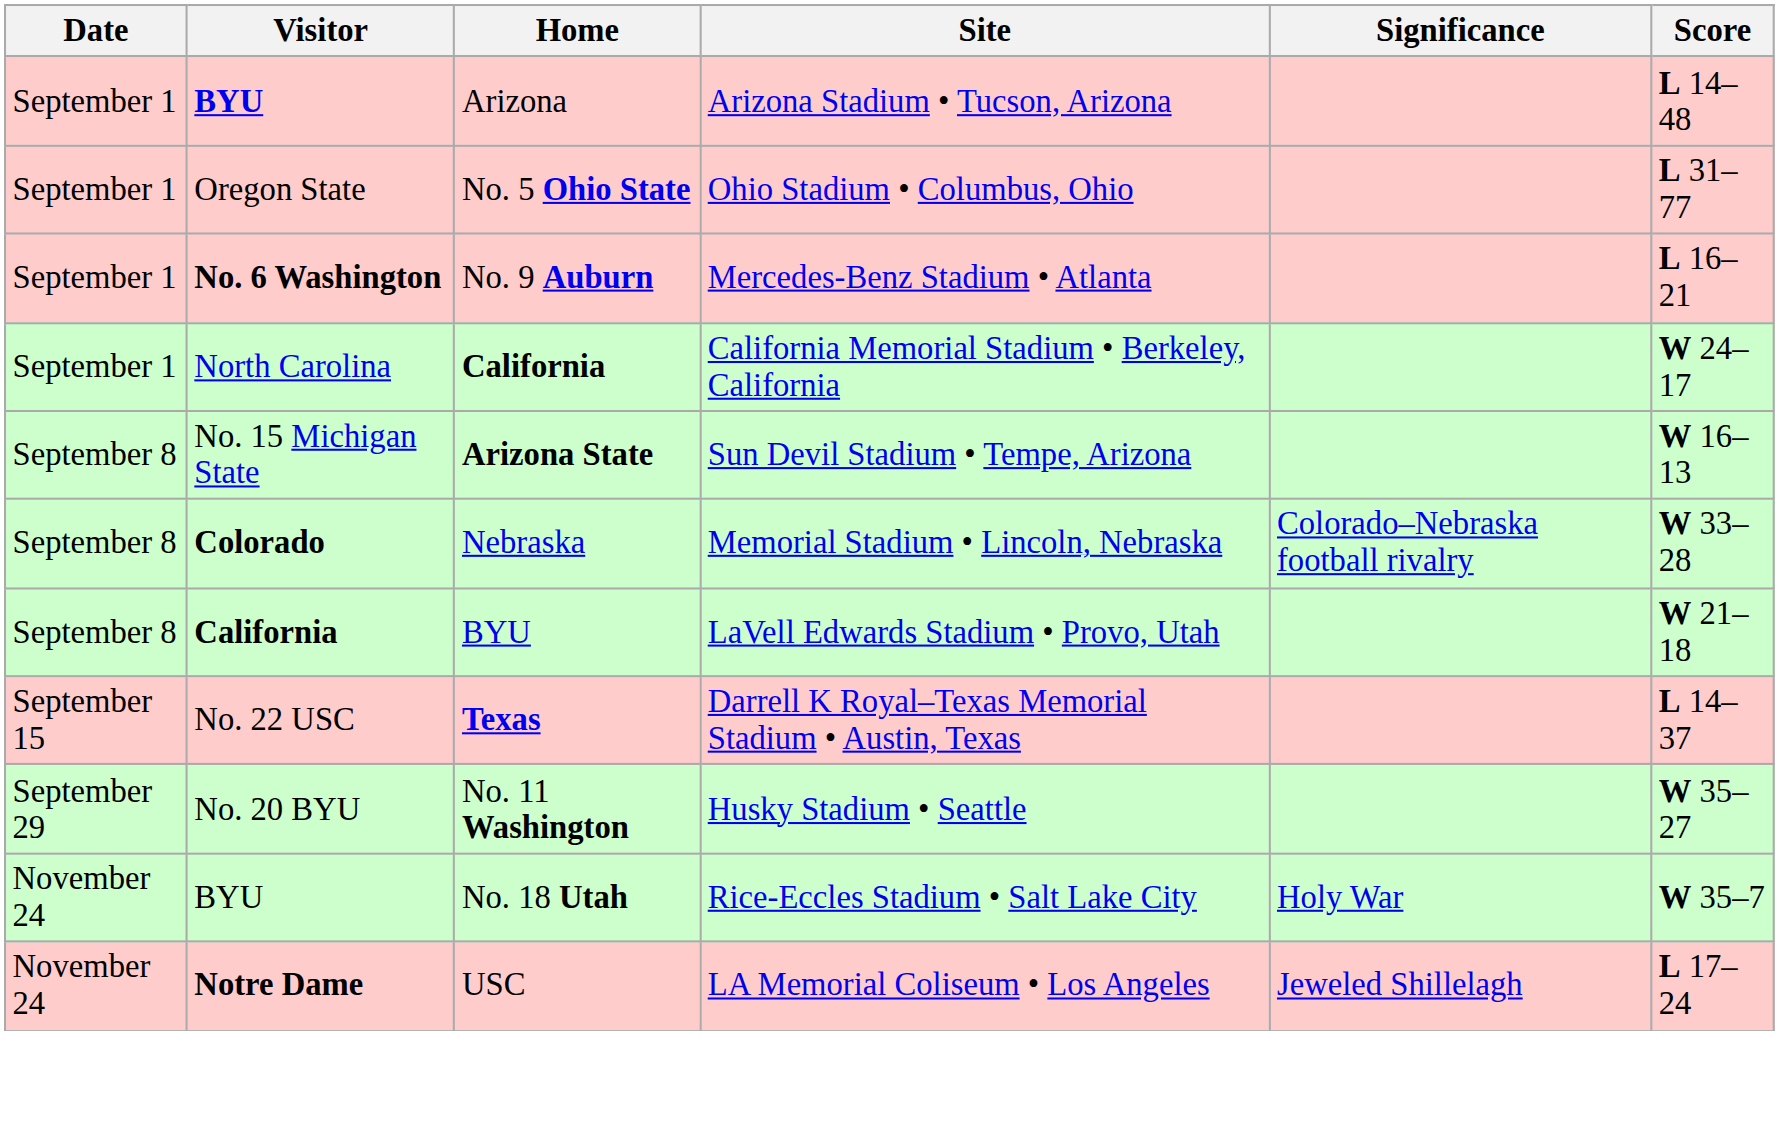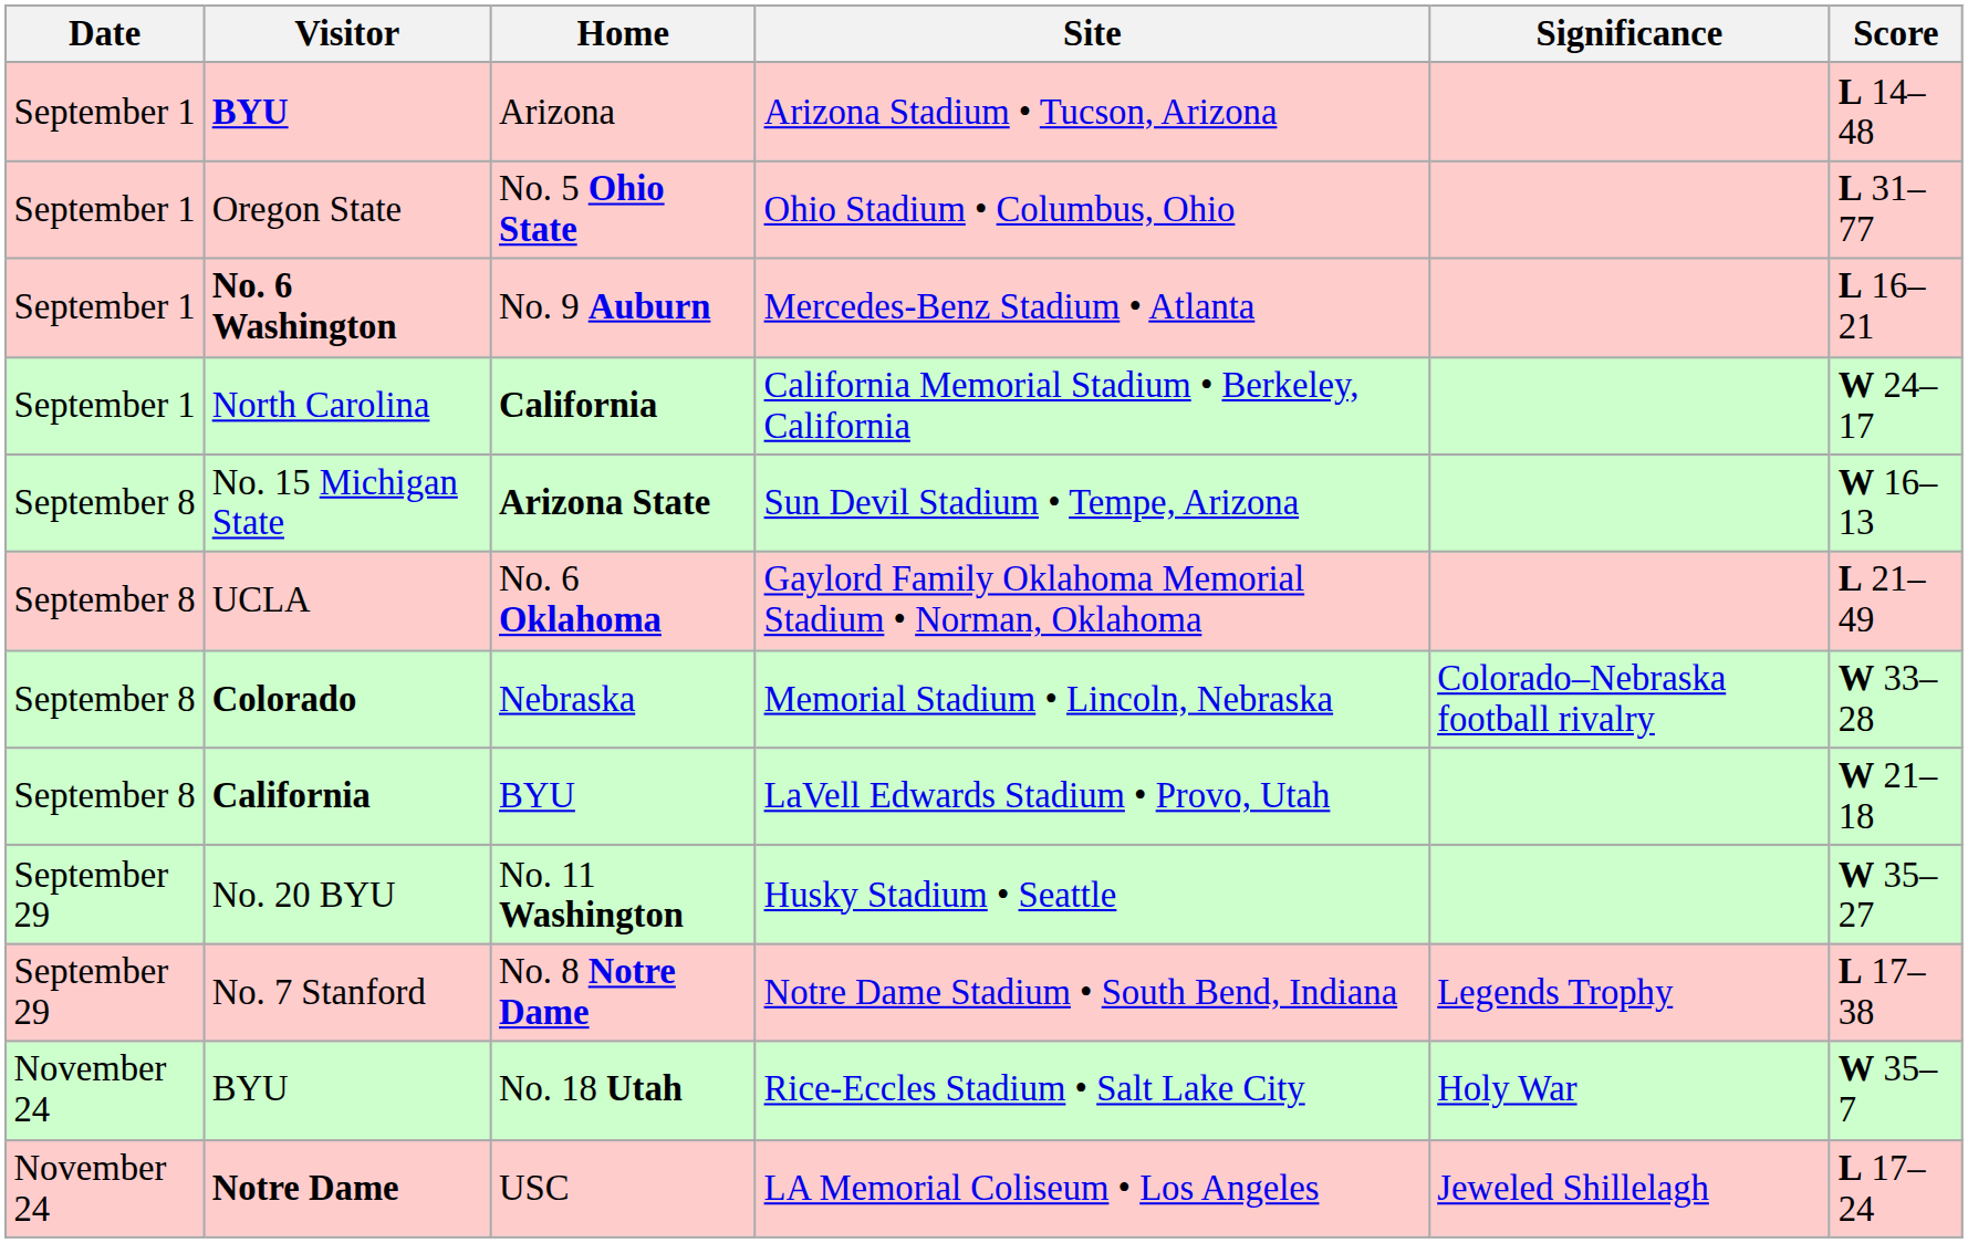 <table class="wikitable">
 <tr>
 <th>Date</th>
 <th>Visitor</th>
 <th>Home</th>
 <th>Site</th>
 <th>Significance</th>
 <th>Score</th>
 </tr>
 <tr style="background:#ffcccc;">
 <td>September 1</td>
 <td><strong><a href='#'>BYU</a></strong></td>
 <td>Arizona</td>
 <td><a href='#'>Arizona Stadium</a> • <a href='#'>Tucson, Arizona</a></td>
 <td></td>
 <td><strong>L</strong> 14–48</td>
 </tr>
 <tr style="background:#ffcccc;">
 <td>September 1</td>
 <td>Oregon State</td>
 <td>No. 5 <strong><a href='#'>Ohio State</a></strong></td>
 <td><a href='#'>Ohio Stadium</a> • <a href='#'>Columbus, Ohio</a></td>
 <td></td>
 <td><strong>L</strong> 31–77</td>
 </tr>
 <tr style="background:#ffcccc;">
 <td>September 1</td>
 <td><strong>No. 6 Washington</strong></td>
 <td>No. 9 <strong><a href='#'>Auburn</a></strong></td>
 <td><a href='#'>Mercedes-Benz Stadium</a> • <a href='#'>Atlanta</a></td>
 <td></td>
 <td><strong>L</strong> 16–21</td>
 </tr>
 <tr style="background:#ccffcc;">
 <td>September 1</td>
 <td><a href='#'>North Carolina</a></td>
 <td><strong>California</strong></td>
 <td><a href='#'>California Memorial Stadium</a> • <a href='#'>Berkeley, California</a></td>
 <td></td>
 <td><strong>W</strong> 24–17</td>
 </tr>
 <tr style="background:#ccffcc;">
 <td>September 8</td>
 <td>No. 15 <a href='#'>Michigan State</a></td>
 <td><strong>Arizona State</strong></td>
 <td><a href='#'>Sun Devil Stadium</a> • <a href='#'>Tempe, Arizona</a></td>
 <td></td>
 <td><strong>W</strong> 16–13</td>
 </tr>
+<tr style="background:#ffcccc;">
+<td>September 8</td>
+<td>UCLA</td>
+<td>No. 6 <strong><a href='#'>Oklahoma</a></strong></td>
+<td><a href='#'>Gaylord Family Oklahoma Memorial Stadium</a> • <a href='#'>Norman, Oklahoma</a></td>
+<td></td>
+<td><strong>L</strong> 21–49</td>
+</tr>
 <tr style="background:#ccffcc;">
 <td>September 8</td>
 <td><strong>Colorado</strong></td>
 <td><a href='#'>Nebraska</a></td>
 <td><a href='#'>Memorial Stadium</a> • <a href='#'>Lincoln, Nebraska</a></td>
 <td><a href='#'>Colorado–Nebraska football rivalry</a></td>
 <td><strong>W</strong> 33–28</td>
 </tr>
 <tr style="background:#ccffcc;">
 <td>September 8</td>
 <td><strong>California</strong></td>
 <td><a href='#'>BYU</a></td>
 <td><a href='#'>LaVell Edwards Stadium</a> • <a href='#'>Provo, Utah</a></td>
 <td></td>
 <td><strong>W</strong> 21–18</td>
 </tr>
-<tr style="background:#ffcccc;">
-<td>September 15</td>
-<td>No. 22 USC</td>
-<td><strong><a href='#'>Texas</a></strong></td>
-<td><a href='#'>Darrell K Royal–Texas Memorial Stadium</a> • <a href='#'>Austin, Texas</a></td>
-<td></td>
-<td><strong>L</strong> 14–37</td>
-</tr>
 <tr style="background:#ccffcc;">
 <td>September 29</td>
 <td>No. 20 BYU</td>
 <td>No. 11 <strong>Washington</strong></td>
 <td><a href='#'>Husky Stadium</a> • <a href='#'>Seattle</a></td>
 <td></td>
 <td><strong>W</strong> 35–27</td>
+</tr>
+<tr style="background:#ffcccc;">
+<td>September 29</td>
+<td>No. 7 Stanford</td>
+<td>No. 8 <strong><a href='#'>Notre Dame</a></strong></td>
+<td><a href='#'>Notre Dame Stadium</a> • <a href='#'>South Bend, Indiana</a></td>
+<td><a href='#'>Legends Trophy</a></td>
+<td><strong>L</strong> 17–38</td>
 </tr>
 <tr style="background:#ccffcc;">
 <td>November 24</td>
 <td>BYU</td>
 <td>No. 18 <strong>Utah</strong></td>
 <td><a href='#'>Rice-Eccles Stadium</a> • <a href='#'>Salt Lake City</a></td>
 <td><a href='#'>Holy War</a></td>
 <td><strong>W</strong> 35–7</td>
 </tr>
 <tr style="background:#ffcccc;">
 <td>November 24</td>
 <td><strong>Notre Dame</strong></td>
 <td>USC</td>
 <td><a href='#'>LA Memorial Coliseum</a> • <a href='#'>Los Angeles</a></td>
 <td><a href='#'>Jeweled Shillelagh</a></td>
 <td><strong>L</strong> 17–24</td>
 </tr>
 </table>
